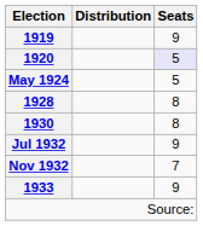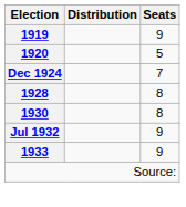 <table class=wikitable style="font-size:90%; text-align:center">
 <tr>
 <th>Election</th>
 <th>Distribution</th>
 <th>Seats</th>
 </tr>
 <tr>
 <th><a href='#'>1919</a></th>
 <td align=left>        </td>
 <td>9</td>
 </tr>
 <tr>
 <th><a href='#'>1920</a></th>
 <td align=left>    </td>
-<td style="background: lavender;">5</td>
+<td>5</td>
 </tr>
 <tr>
-<th><a href='#'>May 1924</a></th>
-<td align=left>    </td>
-<td>5</td>
+<th><a href='#'>Dec 1924</a></th>
+<td align=left>      </td>
+<td>7</td>
 </tr>
 <tr>
 <th><a href='#'>1928</a></th>
 <td align=left>      </td>
 <td>8</td>
 </tr>
 <tr>
 <th><a href='#'>1930</a></th>
 <td align=left>       </td>
 <td>8</td>
 </tr>
 <tr>
 <th><a href='#'>Jul 1932</a></th>
 <td align=left>        </td>
 <td>9</td>
 </tr>
 <tr>
-<th><a href='#'>Nov 1932</a></th>
-<td align=left>      </td>
-<td>7</td>
-</tr>
-<tr>
 <th><a href='#'>1933</a></th>
 <td align=left>        </td>
 <td>9</td>
 </tr>
 <tr>
 <td colspan=3 align=right>Source: </td>
 </tr>
 </table>
